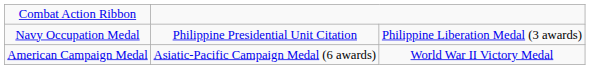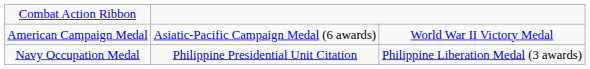 <table class="wikitable">
 <tr align=center>
 <td><a href='#'>Combat Action Ribbon</a></td>
+</tr>
+<tr align=center>
+<td><a href='#'>American Campaign Medal</a></td>
+<td><a href='#'>Asiatic-Pacific Campaign Medal</a> (6 awards)</td>
+<td><a href='#'>World War II Victory Medal</a></td>
 </tr>
 <tr align=center>
 <td><a href='#'>Navy Occupation Medal</a></td>
 <td><a href='#'>Philippine Presidential Unit Citation</a></td>
 <td><a href='#'>Philippine Liberation Medal</a> (3 awards)</td>
 </tr>
-<tr align=center>
-<td><a href='#'>American Campaign Medal</a></td>
-<td><a href='#'>Asiatic-Pacific Campaign Medal</a> (6 awards)</td>
-<td><a href='#'>World War II Victory Medal</a></td>
-</tr>
 </table>
